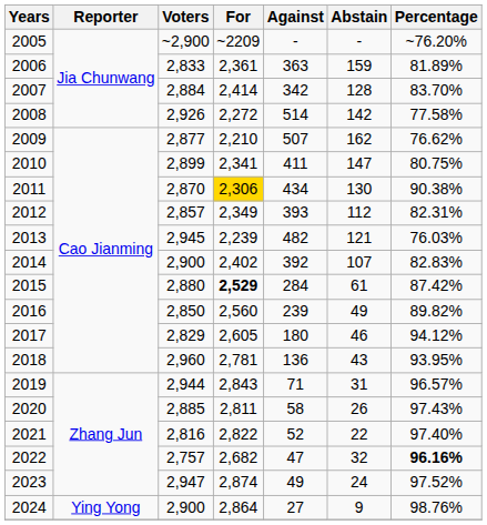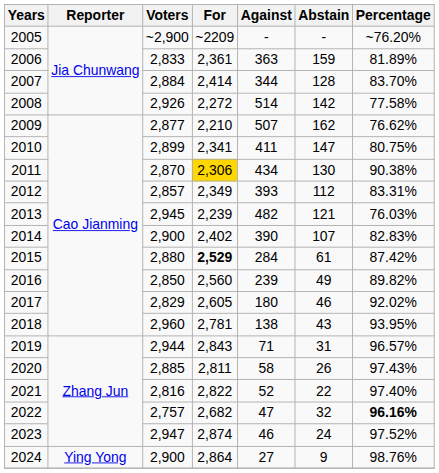 <table class="wikitable sortable" style="text-align: center;">
 <tr>
 <th>Years</th>
 <th>Reporter</th>
 <th>Voters</th>
 <th>For</th>
 <th>Against</th>
 <th>Abstain</th>
 <th>Percentage</th>
 </tr>
 <tr>
 <td>2005</td>
 <td rowspan=4><a href='#'>Jia Chunwang</a></td>
 <td>~2,900</td>
 <td>~2209</td>
 <td>-</td>
 <td>-</td>
 <td>~76.20%</td>
 </tr>
 <tr>
 <td>2006</td>
 <td>2,833</td>
 <td>2,361</td>
 <td>363</td>
 <td>159</td>
 <td>81.89%</td>
 </tr>
 <tr>
 <td>2007</td>
 <td>2,884</td>
 <td>2,414</td>
-<td>342</td>
+<td>344</td>
 <td>128</td>
 <td>83.70%</td>
 </tr>
 <tr>
 <td>2008</td>
 <td>2,926</td>
 <td>2,272</td>
 <td>514</td>
 <td>142</td>
 <td>77.58%</td>
 </tr>
 <tr>
 <td>2009</td>
 <td rowspan=10><a href='#'>Cao Jianming</a></td>
 <td>2,877</td>
 <td>2,210</td>
 <td>507</td>
 <td>162</td>
 <td>76.62%</td>
 </tr>
 <tr>
 <td>2010</td>
 <td>2,899</td>
 <td>2,341</td>
 <td>411</td>
 <td>147</td>
 <td>80.75%</td>
 </tr>
 <tr>
 <td>2011</td>
 <td>2,870</td>
 <td style="background: gold;">2,306</td>
 <td>434</td>
 <td>130</td>
 <td>90.38%</td>
 </tr>
 <tr>
 <td>2012</td>
 <td>2,857</td>
 <td>2,349</td>
 <td>393</td>
 <td>112</td>
-<td>82.31%</td>
+<td>83.31%</td>
 </tr>
 <tr>
 <td>2013</td>
 <td>2,945</td>
 <td>2,239</td>
 <td>482</td>
 <td>121</td>
 <td>76.03%</td>
 </tr>
 <tr>
 <td>2014</td>
 <td>2,900</td>
 <td>2,402</td>
-<td>392</td>
+<td>390</td>
 <td>107</td>
 <td>82.83%</td>
 </tr>
 <tr>
 <td>2015</td>
 <td>2,880</td>
 <td><strong>2,529</strong></td>
 <td>284</td>
 <td>61</td>
 <td>87.42%</td>
 </tr>
 <tr>
 <td>2016</td>
 <td>2,850</td>
 <td>2,560</td>
 <td>239</td>
 <td>49</td>
 <td>89.82%</td>
 </tr>
 <tr>
 <td>2017</td>
 <td>2,829</td>
 <td>2,605</td>
 <td>180</td>
 <td>46</td>
-<td>94.12%</td>
+<td>92.02%</td>
 </tr>
 <tr>
 <td>2018</td>
 <td>2,960</td>
 <td>2,781</td>
-<td>136</td>
+<td>138</td>
 <td>43</td>
 <td>93.95%</td>
 </tr>
 <tr>
 <td>2019</td>
 <td rowspan="5"><a href='#'>Zhang Jun</a></td>
 <td>2,944</td>
 <td>2,843</td>
 <td>71</td>
 <td>31</td>
 <td>96.57%</td>
 </tr>
 <tr>
 <td>2020</td>
 <td>2,885</td>
 <td>2,811</td>
 <td>58</td>
 <td>26</td>
 <td>97.43%</td>
 </tr>
 <tr>
 <td>2021</td>
 <td>2,816</td>
 <td>2,822</td>
 <td>52</td>
 <td>22</td>
 <td>97.40%</td>
 </tr>
 <tr>
 <td>2022</td>
 <td>2,757</td>
 <td>2,682</td>
 <td>47</td>
 <td>32</td>
 <td><strong>96.16%</strong></td>
 </tr>
 <tr>
 <td>2023</td>
 <td>2,947</td>
 <td>2,874</td>
-<td>49</td>
+<td>46</td>
 <td>24</td>
 <td>97.52%</td>
 </tr>
 <tr>
 <td>2024</td>
 <td><a href='#'>Ying Yong</a></td>
 <td>2,900</td>
 <td>2,864</td>
 <td>27</td>
 <td>9</td>
 <td>98.76%</td>
 </tr>
 <tr>
 </tr>
 </table>
